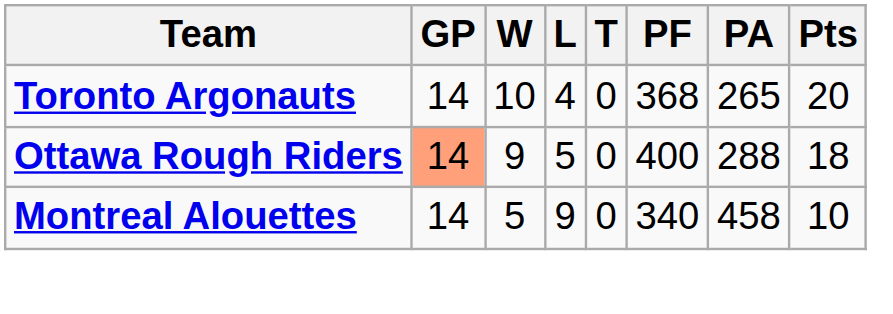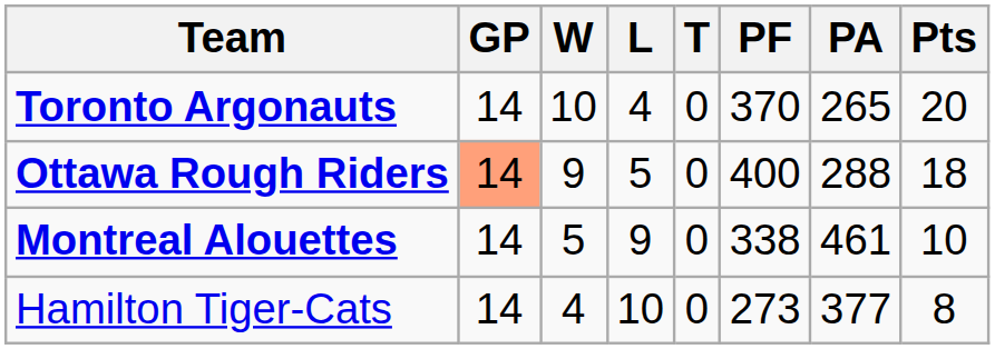 <table class="wikitable">
 <tr>
 <th>Team</th>
 <th>GP</th>
 <th>W</th>
 <th>L</th>
 <th>T</th>
 <th>PF</th>
 <th>PA</th>
 <th>Pts</th>
 </tr>
 <tr align="center">
 <td align="left"><strong><a href='#'>Toronto Argonauts</a></strong></td>
 <td>14</td>
 <td>10</td>
 <td>4</td>
 <td>0</td>
-<td>368</td>
+<td>370</td>
 <td>265</td>
 <td>20</td>
 </tr>
 <tr align="center">
 <td align="left"><strong><a href='#'>Ottawa Rough Riders</a></strong></td>
 <td style="background: lightsalmon;">14</td>
 <td>9</td>
 <td>5</td>
 <td>0</td>
 <td>400</td>
 <td>288</td>
 <td>18</td>
 </tr>
 <tr align="center">
 <td align="left"><strong><a href='#'>Montreal Alouettes</a></strong></td>
 <td>14</td>
 <td>5</td>
 <td>9</td>
 <td>0</td>
-<td>340</td>
-<td>458</td>
+<td>338</td>
+<td>461</td>
 <td>10</td>
 </tr>
+<tr align="center">
+<td align="left"><a href='#'>Hamilton Tiger-Cats</a></td>
+<td>14</td>
+<td>4</td>
+<td>10</td>
+<td>0</td>
+<td>273</td>
+<td>377</td>
+<td>8</td>
+</tr>
 </table>
